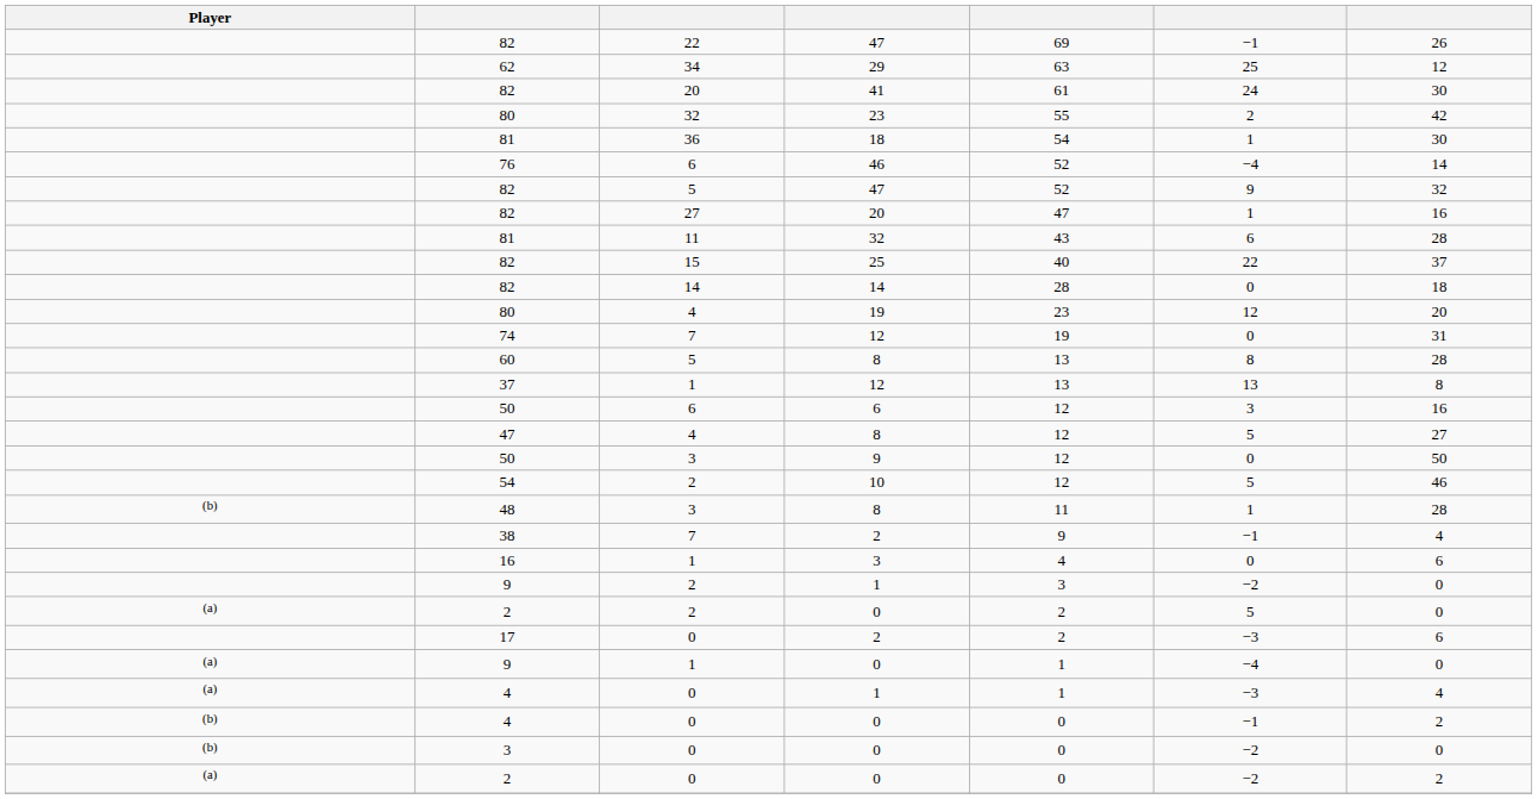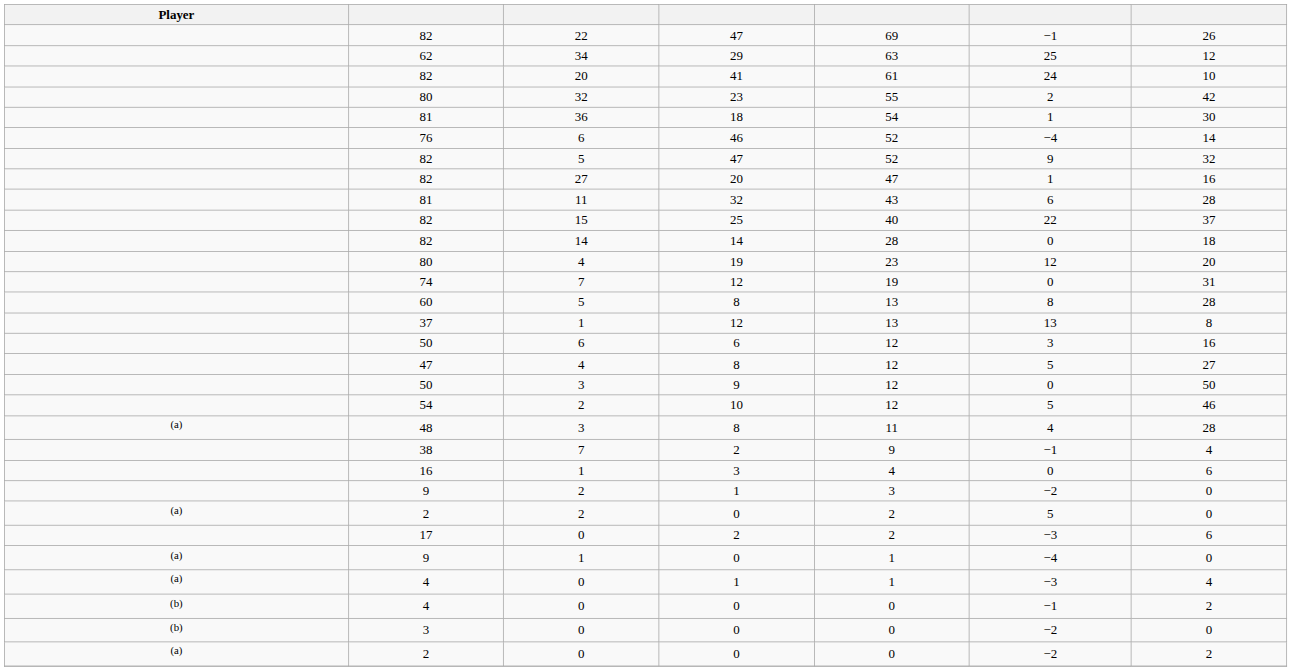 <table class="wikitable sortable" style="width:100%; text-align:center;">
 <tr>
 <th>Player</th>
 <th></th>
 <th></th>
 <th></th>
 <th></th>
 <th data-sort-type="number"></th>
 <th></th>
 </tr>
 <tr>
 <td></td>
 <td>82</td>
 <td>22</td>
 <td>47</td>
 <td>69</td>
 <td>−1</td>
 <td>26</td>
 </tr>
 <tr>
 <td></td>
 <td>62</td>
 <td>34</td>
 <td>29</td>
 <td>63</td>
 <td>25</td>
 <td>12</td>
 </tr>
 <tr>
 <td></td>
 <td>82</td>
 <td>20</td>
 <td>41</td>
 <td>61</td>
 <td>24</td>
-<td>30</td>
+<td>10</td>
 </tr>
 <tr>
 <td></td>
 <td>80</td>
 <td>32</td>
 <td>23</td>
 <td>55</td>
 <td>2</td>
 <td>42</td>
 </tr>
 <tr>
 <td></td>
 <td>81</td>
 <td>36</td>
 <td>18</td>
 <td>54</td>
 <td>1</td>
 <td>30</td>
 </tr>
 <tr>
 <td></td>
 <td>76</td>
 <td>6</td>
 <td>46</td>
 <td>52</td>
 <td>−4</td>
 <td>14</td>
 </tr>
 <tr>
 <td></td>
 <td>82</td>
 <td>5</td>
 <td>47</td>
 <td>52</td>
 <td>9</td>
 <td>32</td>
 </tr>
 <tr>
 <td></td>
 <td>82</td>
 <td>27</td>
 <td>20</td>
 <td>47</td>
 <td>1</td>
 <td>16</td>
 </tr>
 <tr>
 <td></td>
 <td>81</td>
 <td>11</td>
 <td>32</td>
 <td>43</td>
 <td>6</td>
 <td>28</td>
 </tr>
 <tr>
 <td></td>
 <td>82</td>
 <td>15</td>
 <td>25</td>
 <td>40</td>
 <td>22</td>
 <td>37</td>
 </tr>
 <tr>
 <td></td>
 <td>82</td>
 <td>14</td>
 <td>14</td>
 <td>28</td>
 <td>0</td>
 <td>18</td>
 </tr>
 <tr>
 <td></td>
 <td>80</td>
 <td>4</td>
 <td>19</td>
 <td>23</td>
 <td>12</td>
 <td>20</td>
 </tr>
 <tr>
 <td></td>
 <td>74</td>
 <td>7</td>
 <td>12</td>
 <td>19</td>
 <td>0</td>
 <td>31</td>
 </tr>
 <tr>
 <td></td>
 <td>60</td>
 <td>5</td>
 <td>8</td>
 <td>13</td>
 <td>8</td>
 <td>28</td>
 </tr>
 <tr>
 <td></td>
 <td>37</td>
 <td>1</td>
 <td>12</td>
 <td>13</td>
 <td>13</td>
 <td>8</td>
 </tr>
 <tr>
 <td></td>
 <td>50</td>
 <td>6</td>
 <td>6</td>
 <td>12</td>
 <td>3</td>
 <td>16</td>
 </tr>
 <tr>
 <td></td>
 <td>47</td>
 <td>4</td>
 <td>8</td>
 <td>12</td>
 <td>5</td>
 <td>27</td>
 </tr>
 <tr>
 <td></td>
 <td>50</td>
 <td>3</td>
 <td>9</td>
 <td>12</td>
 <td>0</td>
 <td>50</td>
 </tr>
 <tr>
 <td></td>
 <td>54</td>
 <td>2</td>
 <td>10</td>
 <td>12</td>
 <td>5</td>
 <td>46</td>
 </tr>
 <tr>
-<td><sup>(b)</sup></td>
+<td><sup>(a)</sup></td>
 <td>48</td>
 <td>3</td>
 <td>8</td>
 <td>11</td>
-<td>1</td>
+<td>4</td>
 <td>28</td>
 </tr>
 <tr>
 <td></td>
 <td>38</td>
 <td>7</td>
 <td>2</td>
 <td>9</td>
 <td>−1</td>
 <td>4</td>
 </tr>
 <tr>
 <td></td>
 <td>16</td>
 <td>1</td>
 <td>3</td>
 <td>4</td>
 <td>0</td>
 <td>6</td>
 </tr>
 <tr>
 <td></td>
 <td>9</td>
 <td>2</td>
 <td>1</td>
 <td>3</td>
 <td>−2</td>
 <td>0</td>
 </tr>
 <tr>
 <td><sup>(a)</sup></td>
 <td>2</td>
 <td>2</td>
 <td>0</td>
 <td>2</td>
 <td>5</td>
 <td>0</td>
 </tr>
 <tr>
 <td></td>
 <td>17</td>
 <td>0</td>
 <td>2</td>
 <td>2</td>
 <td>−3</td>
 <td>6</td>
 </tr>
 <tr>
 <td><sup>(a)</sup></td>
 <td>9</td>
 <td>1</td>
 <td>0</td>
 <td>1</td>
 <td>−4</td>
 <td>0</td>
 </tr>
 <tr>
 <td><sup>(a)</sup></td>
 <td>4</td>
 <td>0</td>
 <td>1</td>
 <td>1</td>
 <td>−3</td>
 <td>4</td>
 </tr>
 <tr>
 <td><sup>(b)</sup></td>
 <td>4</td>
 <td>0</td>
 <td>0</td>
 <td>0</td>
 <td>−1</td>
 <td>2</td>
 </tr>
 <tr>
 <td><sup>(b)</sup></td>
 <td>3</td>
 <td>0</td>
 <td>0</td>
 <td>0</td>
 <td>−2</td>
 <td>0</td>
 </tr>
 <tr>
 <td><sup>(a)</sup></td>
 <td>2</td>
 <td>0</td>
 <td>0</td>
 <td>0</td>
 <td>−2</td>
 <td>2</td>
 </tr>
 <tr>
 </tr>
 </table>
